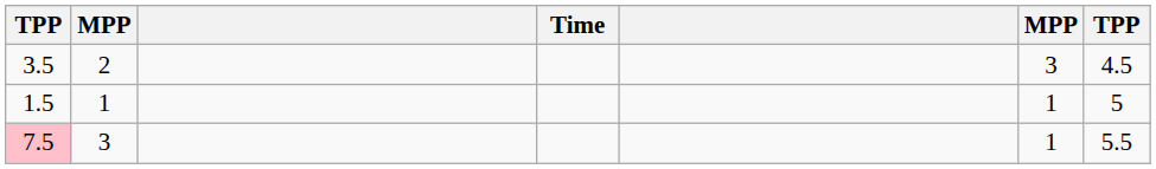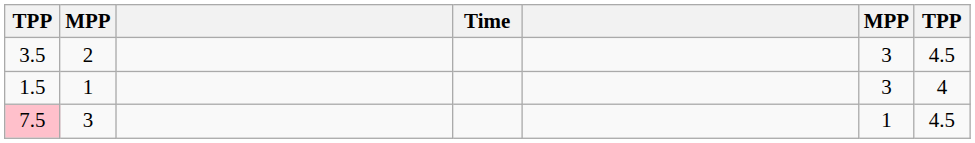 <table class="wikitable" style="text-align: center;" |>
 <tr>
 <th width="35">TPP</th>
 <th width="35">MPP</th>
 <th width="250"></th>
 <th width="45">Time</th>
 <th width="250"></th>
 <th width="35">MPP</th>
 <th width="35">TPP</th>
 </tr>
 <tr>
 <td>3.5</td>
 <td>2</td>
 <td style="text-align:left;"></td>
 <td></td>
 <td style="text-align:left;"></td>
 <td>3</td>
 <td>4.5</td>
 </tr>
 <tr>
 <td>1.5</td>
 <td>1</td>
 <td style="text-align:left;"><strong></strong></td>
 <td></td>
 <td style="text-align:left;"></td>
-<td>1</td>
-<td>5</td>
+<td>3</td>
+<td>4</td>
 </tr>
 <tr>
 <td bgcolor=pink>7.5</td>
 <td>3</td>
 <td style="text-align:left;"></td>
 <td></td>
 <td style="text-align:left;"><strong></strong></td>
 <td>1</td>
-<td>5.5</td>
+<td>4.5</td>
 </tr>
 </table>
